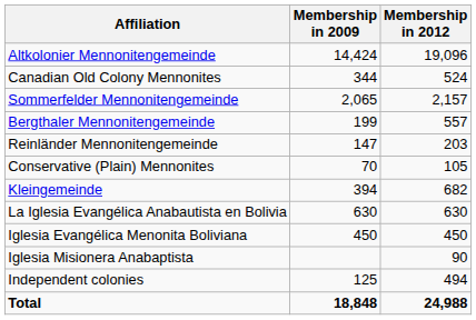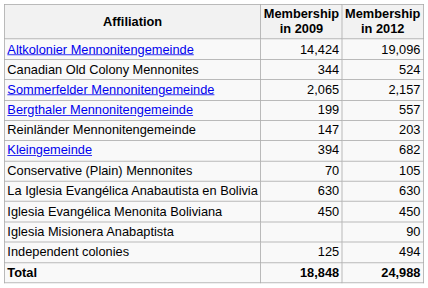 <table class="wikitable">
 <tr>
 <th>Affiliation</th>
 <th>Membership<br>in 2009</th>
 <th>Membership<br>in 2012</th>
 </tr>
 <tr>
 <td><a href='#'>Altkolonier Mennonitengemeinde</a></td>
 <td style="text-align: right;">14,424</td>
 <td style="text-align: right;">19,096</td>
 </tr>
 <tr>
 <td>Canadian Old Colony Mennonites</td>
 <td style="text-align: right;">344</td>
 <td style="text-align: right;">524</td>
 </tr>
 <tr>
 <td><a href='#'>Sommerfelder Mennonitengemeinde</a></td>
 <td style="text-align: right;">2,065</td>
 <td style="text-align: right;">2,157</td>
 </tr>
 <tr>
 <td><a href='#'>Bergthaler Mennonitengemeinde</a></td>
 <td style="text-align: right;">199</td>
 <td style="text-align: right;">557</td>
 </tr>
 <tr>
 <td>Reinländer Mennonitengemeinde</td>
 <td style="text-align: right;">147</td>
 <td style="text-align: right;">203</td>
 </tr>
 <tr>
+<td><a href='#'>Kleingemeinde</a></td>
+<td style="text-align: right;">394</td>
+<td style="text-align: right;">682</td>
+</tr>
+<tr>
 <td>Conservative (Plain) Mennonites</td>
 <td style="text-align: right;">70</td>
 <td style="text-align: right;">105</td>
-</tr>
-<tr>
-<td><a href='#'>Kleingemeinde</a></td>
-<td style="text-align: right;">394</td>
-<td style="text-align: right;">682</td>
 </tr>
 <tr>
 <td>La Iglesia Evangélica Anabautista en Bolivia</td>
 <td style="text-align: right;">630</td>
 <td style="text-align: right;">630</td>
 </tr>
 <tr>
 <td>Iglesia Evangélica Menonita Boliviana</td>
 <td style="text-align: right;">450</td>
 <td style="text-align: right;">450</td>
 </tr>
 <tr>
 <td>Iglesia Misionera Anabaptista</td>
 <td></td>
 <td style="text-align: right;">90</td>
 </tr>
 <tr>
 <td>Independent colonies</td>
 <td style="text-align: right;">125</td>
 <td style="text-align: right;">494</td>
 </tr>
 <tr>
 <td><strong>Total</strong></td>
 <td style="text-align: right;"><strong>18,848</strong></td>
 <td style="text-align: right;"><strong>24,988</strong></td>
 </tr>
 </table>
